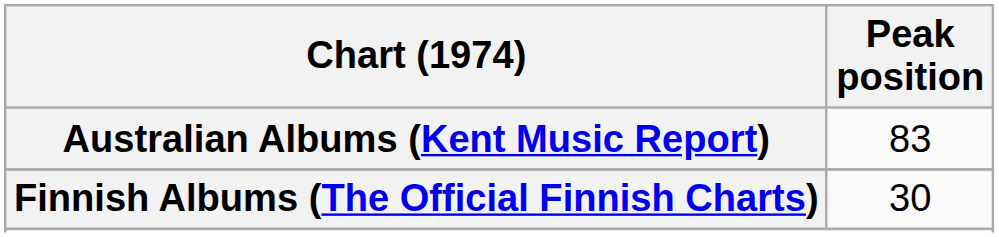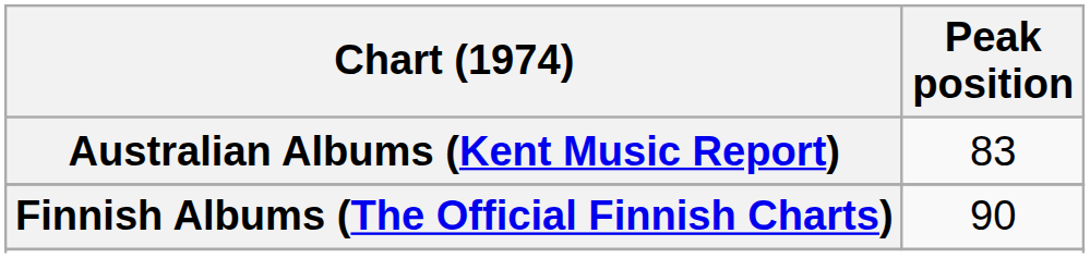 <table class="wikitable sortable plainrowheaders">
 <tr>
 <th>Chart (1974)</th>
 <th>Peak<br>position</th>
 </tr>
 <tr>
 <th scope="row">Australian Albums (<a href='#'>Kent Music Report</a>)</th>
 <td align="center">83</td>
 </tr>
 <tr>
 </tr>
 <tr>
 <th scope="row">Finnish Albums (<a href='#'>The Official Finnish Charts</a>)</th>
-<td align="center">30</td>
+<td align="center">90</td>
 </tr>
 <tr>
 </tr>
 <tr>
 </tr>
 </table>
